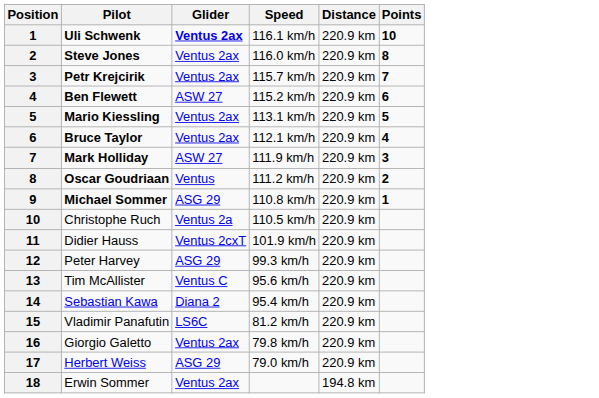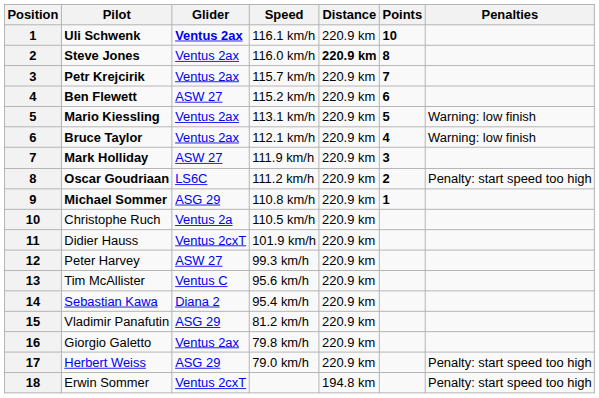 <table class="wikitable" style="font-size: 95%;">
 <tr>
 <th>Position</th>
 <th>Pilot</th>
 <th>Glider</th>
 <th>Speed</th>
 <th>Distance</th>
 <th>Points</th>
+<th>Penalties</th>
 </tr>
 <tr>
 <th>1</th>
 <td> <strong>Uli Schwenk</strong></td>
 <td><strong><a href='#'>Ventus 2ax</a></strong></td>
 <td>116.1 km/h</td>
 <td>220.9 km</td>
 <td><strong>10</strong></td>
+<td></td>
 </tr>
 <tr>
 <th>2</th>
 <td> <strong>Steve Jones</strong></td>
 <td><a href='#'>Ventus 2ax</a></td>
 <td>116.0 km/h</td>
-<td>220.9 km</td>
+<td><strong>220.9 km</strong></td>
 <td><strong>8</strong></td>
+<td></td>
 </tr>
 <tr>
 <th>3</th>
 <td> <strong>Petr Krejcirik</strong></td>
 <td><a href='#'>Ventus 2ax</a></td>
 <td>115.7 km/h</td>
 <td>220.9 km</td>
 <td><strong>7</strong></td>
+<td></td>
 </tr>
 <tr>
 <th>4</th>
 <td> <strong>Ben Flewett</strong></td>
 <td><a href='#'>ASW 27</a></td>
 <td>115.2 km/h</td>
 <td>220.9 km</td>
 <td><strong>6</strong></td>
+<td></td>
 </tr>
 <tr>
 <th>5</th>
 <td> <strong>Mario Kiessling</strong></td>
 <td><a href='#'>Ventus 2ax</a></td>
 <td>113.1 km/h</td>
 <td>220.9 km</td>
 <td><strong>5</strong></td>
+<td>Warning: low finish</td>
 </tr>
 <tr>
 <th>6</th>
 <td> <strong>Bruce Taylor</strong></td>
 <td><a href='#'>Ventus 2ax</a></td>
 <td>112.1 km/h</td>
 <td>220.9 km</td>
 <td><strong>4</strong></td>
+<td>Warning: low finish</td>
 </tr>
 <tr>
 <th>7</th>
 <td> <strong>Mark Holliday</strong></td>
 <td><a href='#'>ASW 27</a></td>
 <td>111.9 km/h</td>
 <td>220.9 km</td>
 <td><strong>3</strong></td>
+<td></td>
 </tr>
 <tr>
 <th>8</th>
 <td> <strong>Oscar Goudriaan</strong></td>
-<td><a href='#'>Ventus</a></td>
+<td><a href='#'>LS6C</a></td>
 <td>111.2 km/h</td>
 <td>220.9 km</td>
 <td><strong>2</strong></td>
+<td>Penalty: start speed too high</td>
 </tr>
 <tr>
 <th>9</th>
 <td> <strong>Michael Sommer</strong></td>
 <td><a href='#'>ASG 29</a></td>
 <td>110.8 km/h</td>
 <td>220.9 km</td>
 <td><strong>1</strong></td>
+<td></td>
 </tr>
 <tr>
 <th>10</th>
 <td> Christophe Ruch</td>
 <td><a href='#'>Ventus 2a</a></td>
 <td>110.5 km/h</td>
 <td>220.9 km</td>
+<td></td>
 <td></td>
 </tr>
 <tr>
 <th>11</th>
 <td> Didier Hauss</td>
 <td><a href='#'>Ventus 2cxT</a></td>
 <td>101.9 km/h</td>
 <td>220.9 km</td>
 <td></td>
+<td></td>
 </tr>
 <tr>
 <th>12</th>
 <td> Peter Harvey</td>
-<td><a href='#'>ASG 29</a></td>
+<td><a href='#'>ASW 27</a></td>
 <td>99.3 km/h</td>
 <td>220.9 km</td>
+<td></td>
 <td></td>
 </tr>
 <tr>
 <th>13</th>
 <td> Tim McAllister</td>
 <td><a href='#'>Ventus C</a></td>
 <td>95.6 km/h</td>
 <td>220.9 km</td>
 <td></td>
+<td></td>
 </tr>
 <tr>
 <th>14</th>
 <td> <a href='#'>Sebastian Kawa</a></td>
 <td><a href='#'>Diana 2</a></td>
 <td>95.4 km/h</td>
 <td>220.9 km</td>
 <td></td>
+<td></td>
 </tr>
 <tr>
 <th>15</th>
 <td> Vladimir Panafutin</td>
-<td><a href='#'>LS6C</a></td>
+<td><a href='#'>ASG 29</a></td>
 <td>81.2 km/h</td>
 <td>220.9 km</td>
+<td></td>
 <td></td>
 </tr>
 <tr>
 <th>16</th>
 <td> Giorgio Galetto</td>
 <td><a href='#'>Ventus 2ax</a></td>
 <td>79.8 km/h</td>
 <td>220.9 km</td>
 <td></td>
+<td></td>
 </tr>
 <tr>
 <th>17</th>
 <td> <a href='#'>Herbert Weiss</a></td>
 <td><a href='#'>ASG 29</a></td>
 <td>79.0 km/h</td>
 <td>220.9 km</td>
 <td></td>
+<td>Penalty: start speed too high</td>
 </tr>
 <tr>
 <th>18</th>
 <td> Erwin Sommer</td>
-<td><a href='#'>Ventus 2ax</a></td>
+<td><a href='#'>Ventus 2cxT</a></td>
 <td></td>
 <td>194.8 km</td>
 <td></td>
+<td>Penalty: start speed too high</td>
 </tr>
 </table>
